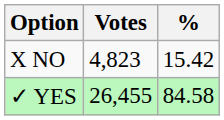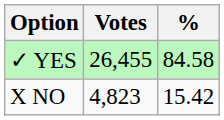 <table class="wikitable">
 <tr>
 <th>Option</th>
 <th>Votes</th>
 <th>%</th>
 </tr>
 <tr>
+<td style=background:#bbf8be>✓ YES</td>
+<td style=background:#bbf8be>26,455</td>
+<td style=background:#bbf8be>84.58</td>
+</tr>
+<tr>
 <td>X NO</td>
 <td>4,823</td>
 <td>15.42</td>
 </tr>
-<tr>
-<td style=background:#bbf8be>✓ YES</td>
-<td style=background:#bbf8be>26,455</td>
-<td style=background:#bbf8be>84.58</td>
-</tr>
 </table>
